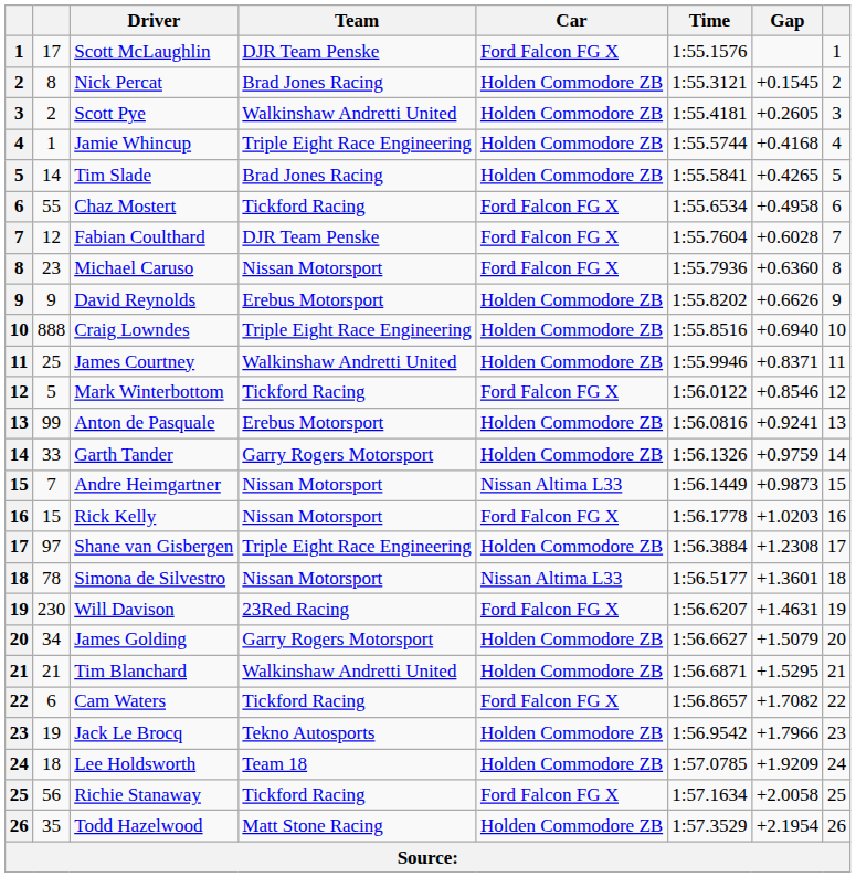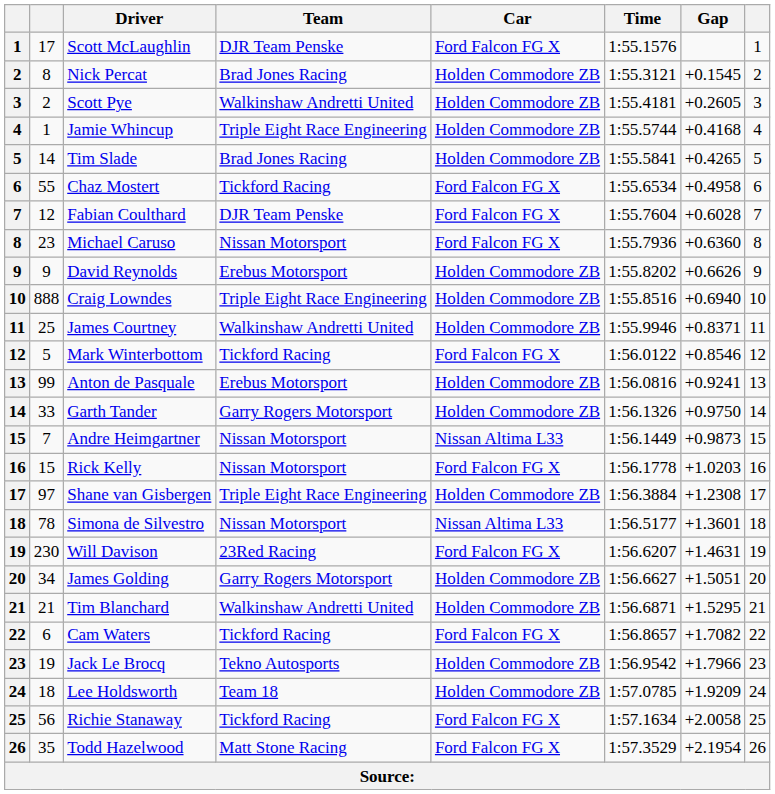 <table class="wikitable" style="font-size: 85%">
 <tr>
 <th></th>
 <th></th>
 <th>Driver</th>
 <th>Team</th>
 <th>Car</th>
 <th>Time</th>
 <th>Gap</th>
 <th></th>
 </tr>
 <tr>
 <th>1</th>
 <td align="center">17</td>
 <td> <a href='#'>Scott McLaughlin</a></td>
 <td><a href='#'>DJR Team Penske</a></td>
 <td><a href='#'>Ford Falcon FG X</a></td>
 <td>1:55.1576</td>
 <td></td>
 <td align="center">1</td>
 </tr>
 <tr>
 <th>2</th>
 <td align="center">8</td>
 <td> <a href='#'>Nick Percat</a></td>
 <td><a href='#'>Brad Jones Racing</a></td>
 <td><a href='#'>Holden Commodore ZB</a></td>
 <td>1:55.3121</td>
 <td>+0.1545</td>
 <td align="center">2</td>
 </tr>
 <tr>
 <th>3</th>
 <td align="center">2</td>
 <td> <a href='#'>Scott Pye</a></td>
 <td><a href='#'>Walkinshaw Andretti United</a></td>
 <td><a href='#'>Holden Commodore ZB</a></td>
 <td>1:55.4181</td>
 <td>+0.2605</td>
 <td align="center">3</td>
 </tr>
 <tr>
 <th>4</th>
 <td align="center">1</td>
 <td> <a href='#'>Jamie Whincup</a></td>
 <td><a href='#'>Triple Eight Race Engineering</a></td>
 <td><a href='#'>Holden Commodore ZB</a></td>
 <td>1:55.5744</td>
 <td>+0.4168</td>
 <td align="center">4</td>
 </tr>
 <tr>
 <th>5</th>
 <td align="center">14</td>
 <td> <a href='#'>Tim Slade</a></td>
 <td><a href='#'>Brad Jones Racing</a></td>
 <td><a href='#'>Holden Commodore ZB</a></td>
 <td>1:55.5841</td>
 <td>+0.4265</td>
 <td align="center">5</td>
 </tr>
 <tr>
 <th>6</th>
 <td align="center">55</td>
 <td> <a href='#'>Chaz Mostert</a></td>
 <td><a href='#'>Tickford Racing</a></td>
 <td><a href='#'>Ford Falcon FG X</a></td>
 <td>1:55.6534</td>
 <td>+0.4958</td>
 <td align="center">6</td>
 </tr>
 <tr>
 <th>7</th>
 <td align="center">12</td>
 <td> <a href='#'>Fabian Coulthard</a></td>
 <td><a href='#'>DJR Team Penske</a></td>
 <td><a href='#'>Ford Falcon FG X</a></td>
 <td>1:55.7604</td>
 <td>+0.6028</td>
 <td align="center">7</td>
 </tr>
 <tr>
 <th>8</th>
 <td align="center">23</td>
 <td> <a href='#'>Michael Caruso</a></td>
 <td><a href='#'>Nissan Motorsport</a></td>
 <td><a href='#'>Ford Falcon FG X</a></td>
 <td>1:55.7936</td>
 <td>+0.6360</td>
 <td align="center">8</td>
 </tr>
 <tr>
 <th>9</th>
 <td align="center">9</td>
 <td> <a href='#'>David Reynolds</a></td>
 <td><a href='#'>Erebus Motorsport</a></td>
 <td><a href='#'>Holden Commodore ZB</a></td>
 <td>1:55.8202</td>
 <td>+0.6626</td>
 <td align="center">9</td>
 </tr>
 <tr>
 <th>10</th>
 <td align="center">888</td>
 <td> <a href='#'>Craig Lowndes</a></td>
 <td><a href='#'>Triple Eight Race Engineering</a></td>
 <td><a href='#'>Holden Commodore ZB</a></td>
 <td>1:55.8516</td>
 <td>+0.6940</td>
 <td align="center">10</td>
 </tr>
 <tr>
 <th>11</th>
 <td align="center">25</td>
 <td> <a href='#'>James Courtney</a></td>
 <td><a href='#'>Walkinshaw Andretti United</a></td>
 <td><a href='#'>Holden Commodore ZB</a></td>
 <td>1:55.9946</td>
 <td>+0.8371</td>
 <td align="center">11</td>
 </tr>
 <tr>
 <th>12</th>
 <td align="center">5</td>
 <td> <a href='#'>Mark Winterbottom</a></td>
 <td><a href='#'>Tickford Racing</a></td>
 <td><a href='#'>Ford Falcon FG X</a></td>
 <td>1:56.0122</td>
 <td>+0.8546</td>
 <td align="center">12</td>
 </tr>
 <tr>
 <th>13</th>
 <td align="center">99</td>
 <td> <a href='#'>Anton de Pasquale</a></td>
 <td><a href='#'>Erebus Motorsport</a></td>
 <td><a href='#'>Holden Commodore ZB</a></td>
 <td>1:56.0816</td>
 <td>+0.9241</td>
 <td align="center">13</td>
 </tr>
 <tr>
 <th>14</th>
 <td align="center">33</td>
 <td> <a href='#'>Garth Tander</a></td>
 <td><a href='#'>Garry Rogers Motorsport</a></td>
 <td><a href='#'>Holden Commodore ZB</a></td>
 <td>1:56.1326</td>
-<td>+0.9759</td>
+<td>+0.9750</td>
 <td align="center">14</td>
 </tr>
 <tr>
 <th>15</th>
 <td align="center">7</td>
 <td> <a href='#'>Andre Heimgartner</a></td>
 <td><a href='#'>Nissan Motorsport</a></td>
 <td><a href='#'>Nissan Altima L33</a></td>
 <td>1:56.1449</td>
 <td>+0.9873</td>
 <td align="center">15</td>
 </tr>
 <tr>
 <th>16</th>
 <td align="center">15</td>
 <td> <a href='#'>Rick Kelly</a></td>
 <td><a href='#'>Nissan Motorsport</a></td>
 <td><a href='#'>Ford Falcon FG X</a></td>
 <td>1:56.1778</td>
 <td>+1.0203</td>
 <td align="center">16</td>
 </tr>
 <tr>
 <th>17</th>
 <td align="center">97</td>
 <td> <a href='#'>Shane van Gisbergen</a></td>
 <td><a href='#'>Triple Eight Race Engineering</a></td>
 <td><a href='#'>Holden Commodore ZB</a></td>
 <td>1:56.3884</td>
 <td>+1.2308</td>
 <td align="center">17</td>
 </tr>
 <tr>
 <th>18</th>
 <td align="center">78</td>
 <td> <a href='#'>Simona de Silvestro</a></td>
 <td><a href='#'>Nissan Motorsport</a></td>
 <td><a href='#'>Nissan Altima L33</a></td>
 <td>1:56.5177</td>
 <td>+1.3601</td>
 <td align="center">18</td>
 </tr>
 <tr>
 <th>19</th>
 <td align="center">230</td>
 <td> <a href='#'>Will Davison</a></td>
 <td><a href='#'>23Red Racing</a></td>
 <td><a href='#'>Ford Falcon FG X</a></td>
 <td>1:56.6207</td>
 <td>+1.4631</td>
 <td align="center">19</td>
 </tr>
 <tr>
 <th>20</th>
 <td align="center">34</td>
 <td> <a href='#'>James Golding</a></td>
 <td><a href='#'>Garry Rogers Motorsport</a></td>
 <td><a href='#'>Holden Commodore ZB</a></td>
 <td>1:56.6627</td>
-<td>+1.5079</td>
+<td>+1.5051</td>
 <td align="center">20</td>
 </tr>
 <tr>
 <th>21</th>
 <td align="center">21</td>
 <td> <a href='#'>Tim Blanchard</a></td>
 <td><a href='#'>Walkinshaw Andretti United</a></td>
 <td><a href='#'>Holden Commodore ZB</a></td>
 <td>1:56.6871</td>
 <td>+1.5295</td>
 <td align="center">21</td>
 </tr>
 <tr>
 <th>22</th>
 <td align="center">6</td>
 <td> <a href='#'>Cam Waters</a></td>
 <td><a href='#'>Tickford Racing</a></td>
 <td><a href='#'>Ford Falcon FG X</a></td>
 <td>1:56.8657</td>
 <td>+1.7082</td>
 <td align="center">22</td>
 </tr>
 <tr>
 <th>23</th>
 <td align="center">19</td>
 <td> <a href='#'>Jack Le Brocq</a></td>
 <td><a href='#'>Tekno Autosports</a></td>
 <td><a href='#'>Holden Commodore ZB</a></td>
 <td>1:56.9542</td>
 <td>+1.7966</td>
 <td align="center">23</td>
 </tr>
 <tr>
 <th>24</th>
 <td align="center">18</td>
 <td> <a href='#'>Lee Holdsworth</a></td>
 <td><a href='#'>Team 18</a></td>
 <td><a href='#'>Holden Commodore ZB</a></td>
 <td>1:57.0785</td>
 <td>+1.9209</td>
 <td align="center">24</td>
 </tr>
 <tr>
 <th>25</th>
 <td align="center">56</td>
 <td> <a href='#'>Richie Stanaway</a></td>
 <td><a href='#'>Tickford Racing</a></td>
 <td><a href='#'>Ford Falcon FG X</a></td>
 <td>1:57.1634</td>
 <td>+2.0058</td>
 <td align="center">25</td>
 </tr>
 <tr>
 <th>26</th>
 <td align="center">35</td>
 <td> <a href='#'>Todd Hazelwood</a></td>
 <td><a href='#'>Matt Stone Racing</a></td>
-<td><a href='#'>Holden Commodore ZB</a></td>
+<td><a href='#'>Ford Falcon FG X</a></td>
 <td>1:57.3529</td>
 <td>+2.1954</td>
 <td align="center">26</td>
 </tr>
 <tr>
 <th colspan="8">Source:</th>
 </tr>
 </table>
